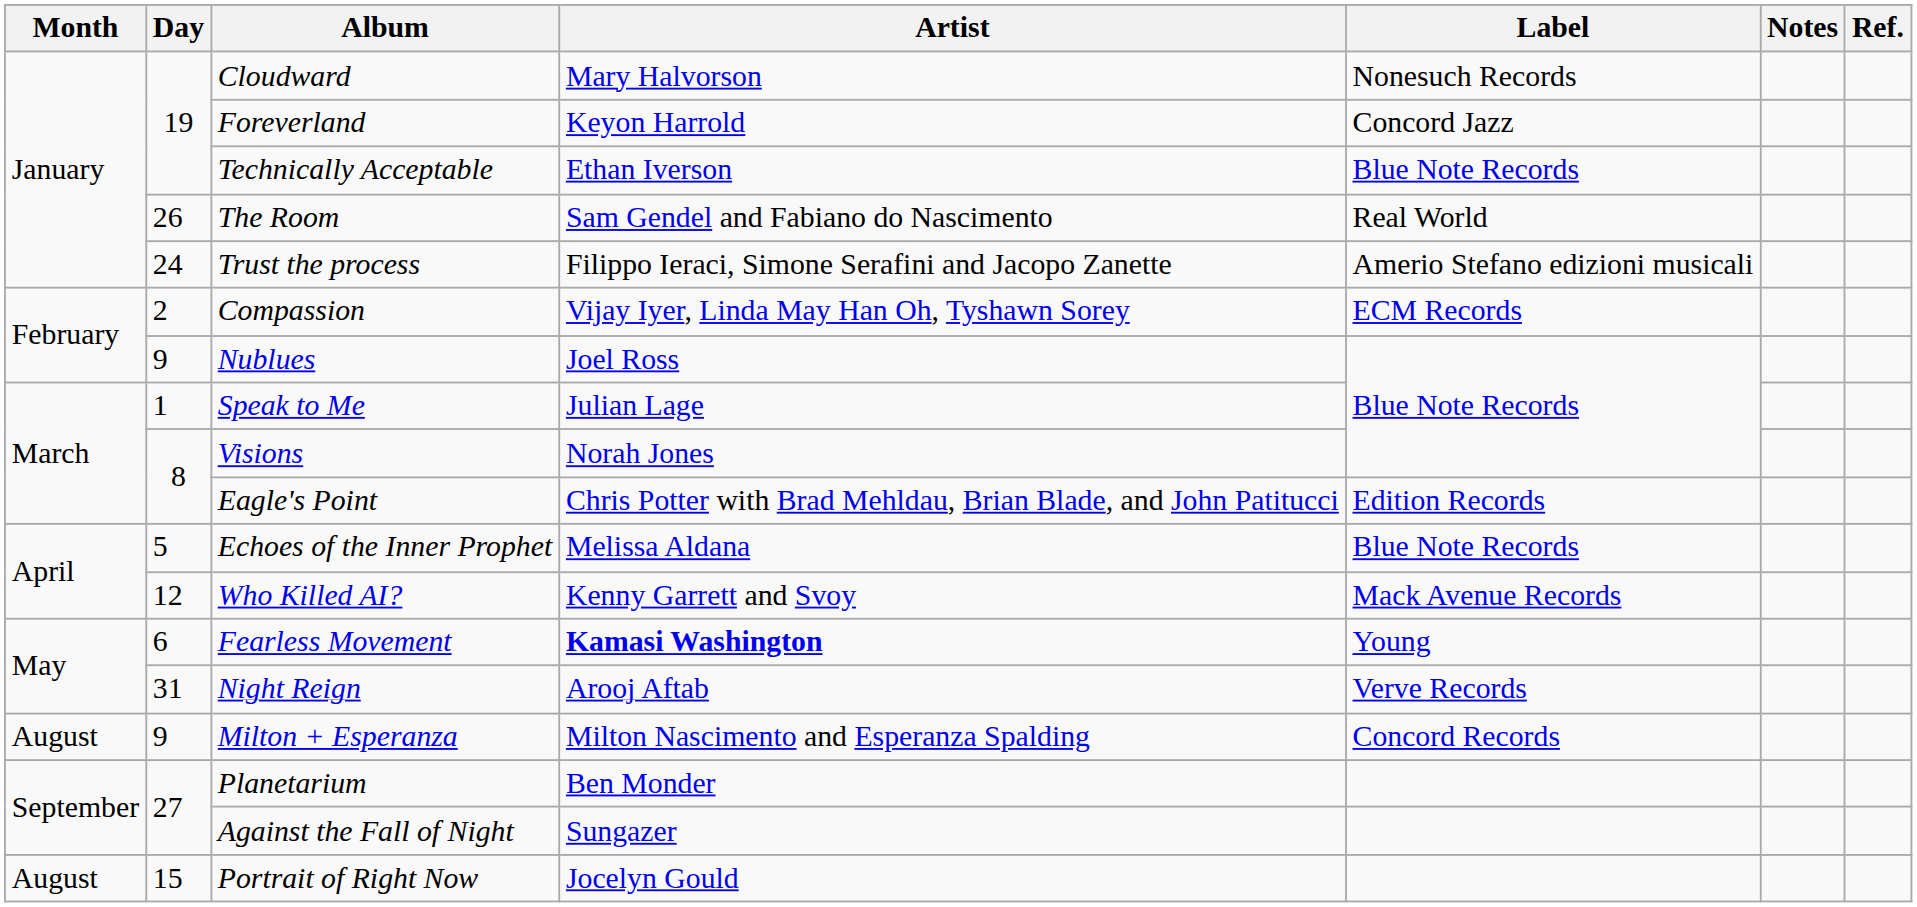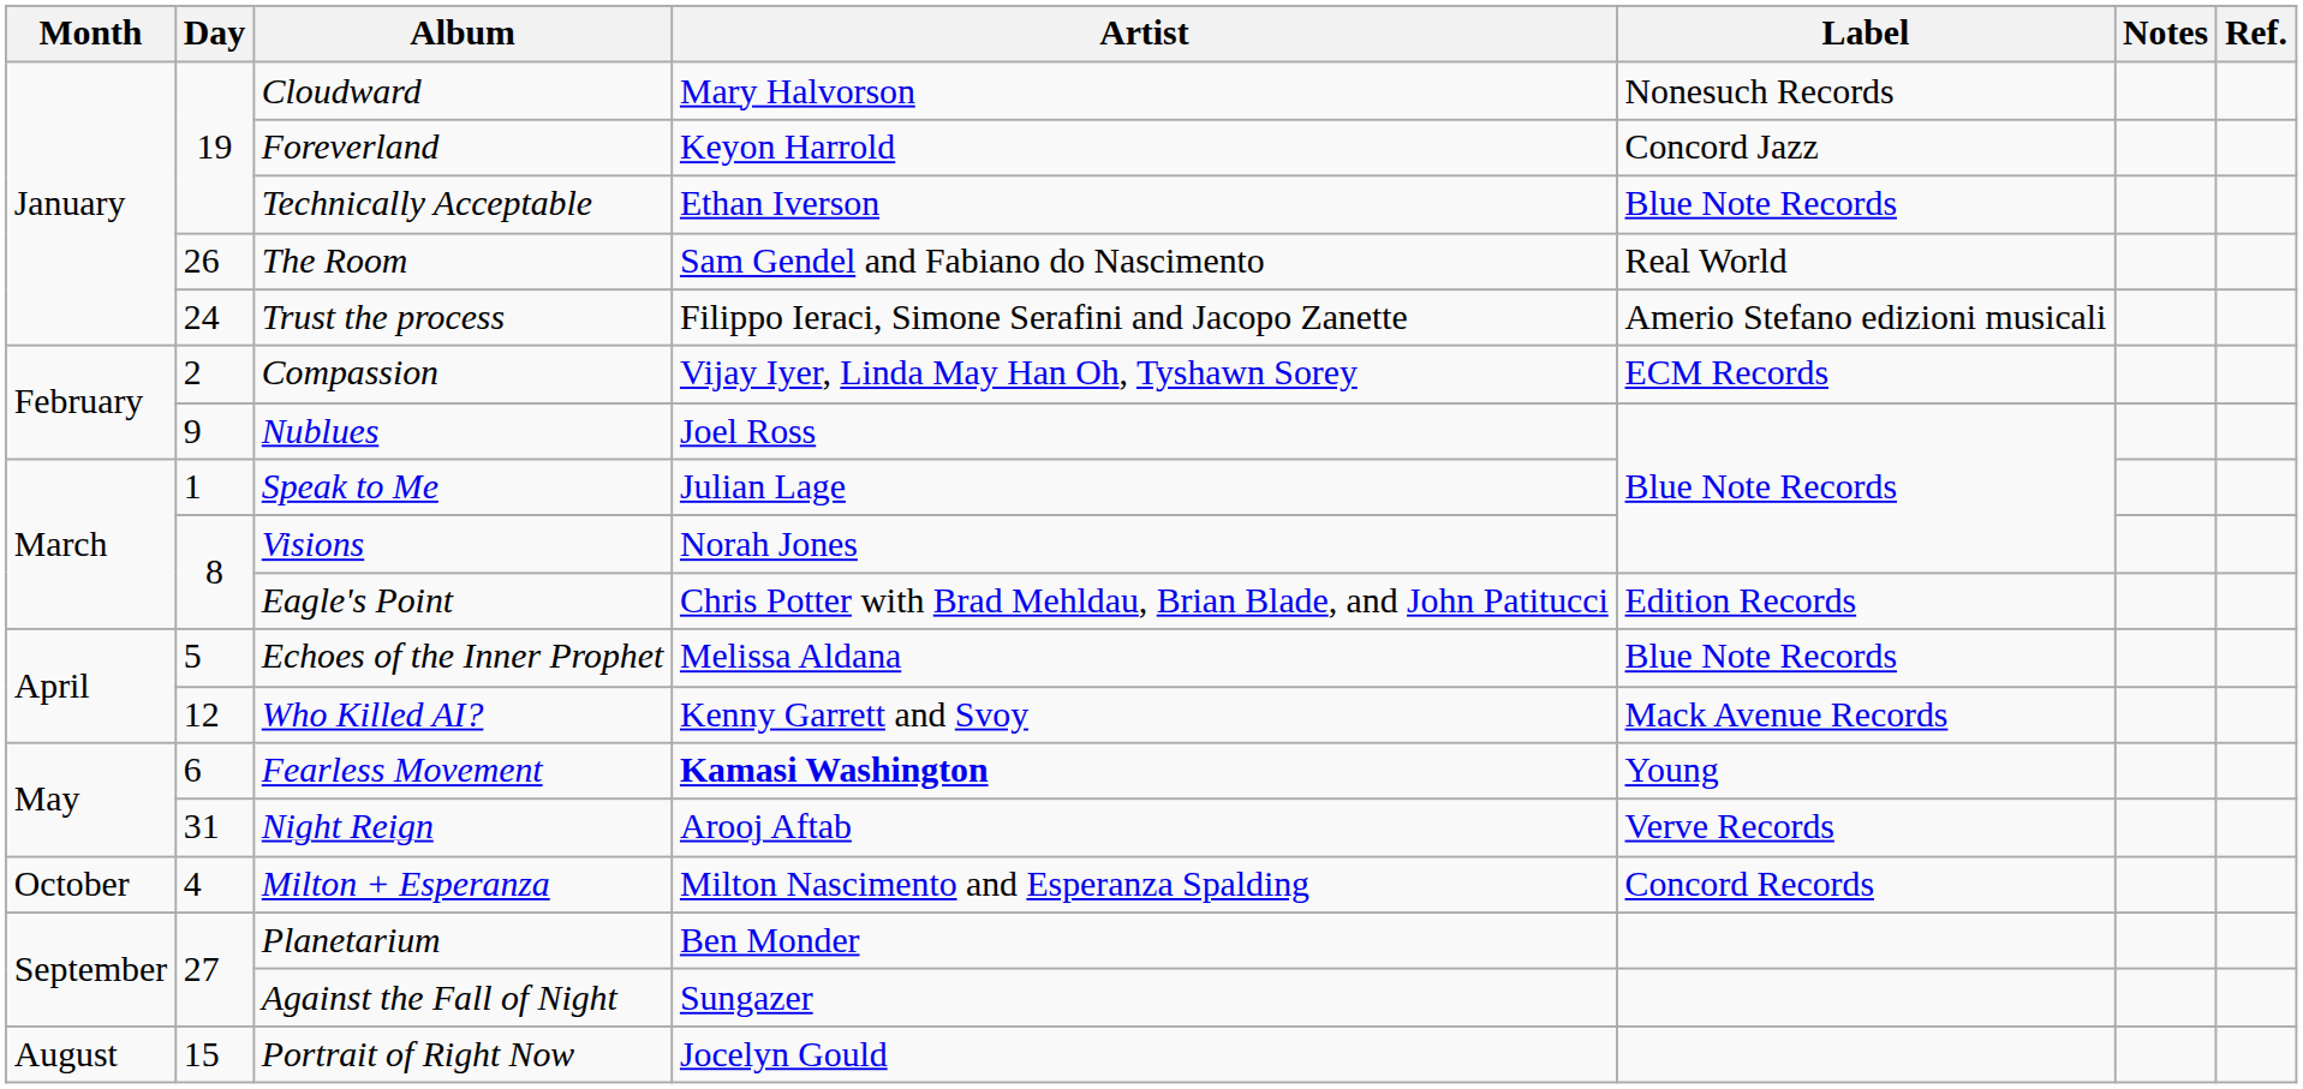 <table class="wikitable">
 <tr>
 <th>Month</th>
 <th>Day</th>
 <th>Album</th>
 <th>Artist</th>
 <th>Label</th>
 <th>Notes</th>
 <th>Ref.</th>
 </tr>
 <tr>
 <td rowspan="5">January</td>
 <td rowspan="3" style="text-align:center;">19</td>
 <td><em>Cloudward</em></td>
 <td><a href='#'>Mary Halvorson</a></td>
 <td>Nonesuch Records</td>
 <td></td>
 <td></td>
 </tr>
 <tr>
 <td><em>Foreverland</em></td>
 <td><a href='#'>Keyon Harrold</a></td>
 <td>Concord Jazz</td>
 <td></td>
 <td></td>
 </tr>
 <tr>
 <td><em>Technically Acceptable</em></td>
 <td><a href='#'>Ethan Iverson</a></td>
 <td><a href='#'>Blue Note Records</a></td>
 <td></td>
 <td></td>
 </tr>
 <tr>
 <td rowspan="1">26</td>
 <td><em>The Room</em></td>
 <td><a href='#'>Sam Gendel</a> and Fabiano do Nascimento</td>
 <td>Real World</td>
 <td></td>
 <td></td>
 </tr>
 <tr>
 <td>24</td>
 <td><em>Trust the process</em></td>
 <td>Filippo Ieraci, Simone Serafini and Jacopo Zanette</td>
 <td>Amerio Stefano edizioni musicali</td>
 <td></td>
 <td></td>
 </tr>
 <tr>
 <td rowspan="2">February</td>
 <td rowspan="1">2</td>
 <td><em>Compassion</em></td>
 <td><a href='#'>Vijay Iyer</a>, <a href='#'>Linda May Han Oh</a>, <a href='#'>Tyshawn Sorey</a></td>
 <td><a href='#'>ECM Records</a></td>
 <td></td>
 <td></td>
 </tr>
 <tr>
 <td rowspan="1">9</td>
 <td><em><a href='#'>Nublues</a></em></td>
 <td><a href='#'>Joel Ross</a></td>
 <td rowspan="3"><a href='#'>Blue Note Records</a></td>
 <td></td>
 <td></td>
 </tr>
 <tr>
 <td rowspan="3">March</td>
 <td>1</td>
 <td><a href='#'><em>Speak to Me</em></a></td>
 <td><a href='#'>Julian Lage</a></td>
 <td></td>
 <td></td>
 </tr>
 <tr>
 <td rowspan="2" style="text-align:center;">8</td>
 <td><em><a href='#'>Visions</a></em></td>
 <td><a href='#'>Norah Jones</a></td>
 <td></td>
 <td></td>
 </tr>
 <tr>
 <td><em>Eagle's Point</em></td>
 <td><a href='#'>Chris Potter</a> with <a href='#'>Brad Mehldau</a>, <a href='#'>Brian Blade</a>, and <a href='#'>John Patitucci</a></td>
 <td><a href='#'>Edition Records</a></td>
 <td></td>
 <td></td>
 </tr>
 <tr>
 <td rowspan="2">April</td>
 <td>5</td>
 <td><em>Echoes of the Inner Prophet</em></td>
 <td><a href='#'>Melissa Aldana</a></td>
 <td><a href='#'>Blue Note Records</a></td>
 <td></td>
 <td></td>
 </tr>
 <tr>
 <td>12</td>
 <td><em><a href='#'>Who Killed AI?</a></em></td>
 <td><a href='#'>Kenny Garrett</a> and <a href='#'>Svoy</a></td>
 <td><a href='#'>Mack Avenue Records</a></td>
 <td></td>
 <td></td>
 </tr>
 <tr>
 <td rowspan="2">May</td>
 <td>6</td>
 <td><a href='#'><em>Fearless Movement</em></a></td>
 <td><strong><a href='#'>Kamasi Washington</a></strong></td>
 <td><a href='#'>Young</a></td>
 <td></td>
 <td></td>
 </tr>
 <tr>
 <td>31</td>
 <td><em><a href='#'>Night Reign</a></em></td>
 <td><a href='#'>Arooj Aftab</a></td>
 <td><a href='#'>Verve Records</a></td>
 <td></td>
 <td></td>
 </tr>
 <tr>
-<td>August</td>
-<td>9</td>
+<td>October</td>
+<td>4</td>
 <td><em><a href='#'>Milton + Esperanza</a></em></td>
 <td><a href='#'>Milton Nascimento</a> and <a href='#'>Esperanza Spalding</a></td>
 <td><a href='#'>Concord Records</a></td>
 <td></td>
 <td></td>
 </tr>
 <tr>
 <td rowspan="2">September</td>
 <td rowspan="2">27</td>
 <td><em>Planetarium</em></td>
 <td><a href='#'>Ben Monder</a></td>
 <td></td>
 <td></td>
 <td></td>
 </tr>
 <tr>
 <td><em>Against the Fall of Night</em></td>
 <td><a href='#'>Sungazer</a></td>
 <td></td>
 <td></td>
 <td></td>
 </tr>
 <tr>
 <td>August</td>
 <td>15</td>
 <td><em>Portrait of Right Now</em></td>
 <td><a href='#'>Jocelyn Gould</a></td>
 <td></td>
 <td></td>
 <td></td>
 </tr>
 </table>
